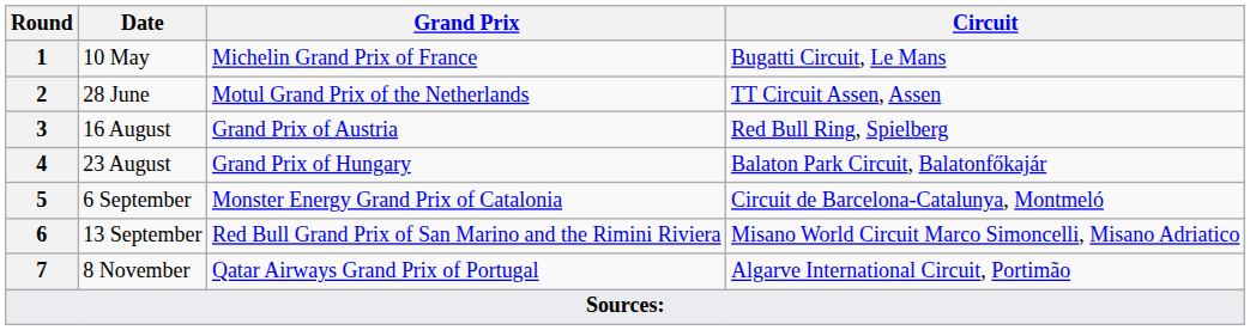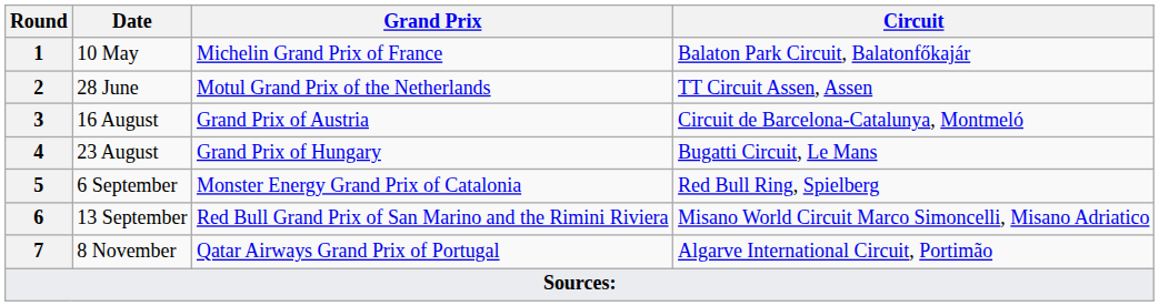 <table class="wikitable" style="font-size: 85%;">
 <tr>
 <th>Round</th>
 <th>Date</th>
 <th><a href='#'>Grand Prix</a></th>
 <th><a href='#'>Circuit</a></th>
 </tr>
 <tr>
 <th>1</th>
 <td>10 May</td>
 <td> <a href='#'>Michelin Grand Prix of France</a></td>
-<td><a href='#'>Bugatti Circuit</a>, <a href='#'>Le Mans</a></td>
+<td><a href='#'>Balaton Park Circuit</a>, <a href='#'>Balatonfőkajár</a></td>
 </tr>
 <tr>
 <th>2</th>
 <td>28 June</td>
 <td> <a href='#'>Motul Grand Prix of the Netherlands</a></td>
 <td><a href='#'>TT Circuit Assen</a>, <a href='#'>Assen</a></td>
 </tr>
 <tr>
 <th>3</th>
 <td>16 August</td>
 <td> <a href='#'>Grand Prix of Austria</a></td>
-<td><a href='#'>Red Bull Ring</a>, <a href='#'>Spielberg</a></td>
+<td><a href='#'>Circuit de Barcelona-Catalunya</a>, <a href='#'>Montmeló</a></td>
 </tr>
 <tr>
 <th>4</th>
 <td>23 August</td>
 <td> <a href='#'>Grand Prix of Hungary</a></td>
-<td><a href='#'>Balaton Park Circuit</a>, <a href='#'>Balatonfőkajár</a></td>
+<td><a href='#'>Bugatti Circuit</a>, <a href='#'>Le Mans</a></td>
 </tr>
 <tr>
 <th>5</th>
 <td>6 September</td>
 <td> <a href='#'>Monster Energy Grand Prix of Catalonia</a></td>
-<td><a href='#'>Circuit de Barcelona-Catalunya</a>, <a href='#'>Montmeló</a></td>
+<td><a href='#'>Red Bull Ring</a>, <a href='#'>Spielberg</a></td>
 </tr>
 <tr>
 <th>6</th>
 <td nowrap>13 September</td>
 <td nowrap> <a href='#'>Red Bull Grand Prix of San Marino and the Rimini Riviera</a></td>
 <td nowrap><a href='#'>Misano World Circuit Marco Simoncelli</a>, <a href='#'>Misano Adriatico</a></td>
 </tr>
 <tr>
 <th>7</th>
 <td>8 November</td>
 <td> <a href='#'>Qatar Airways Grand Prix of Portugal</a></td>
 <td><a href='#'>Algarve International Circuit</a>, <a href='#'>Portimão</a></td>
 </tr>
 <tr class="sortbottom">
 <td colspan="4" align="bottom" style="background-color:#EAECF0; text-align:center"><strong>Sources:</strong></td>
 </tr>
 </table>
